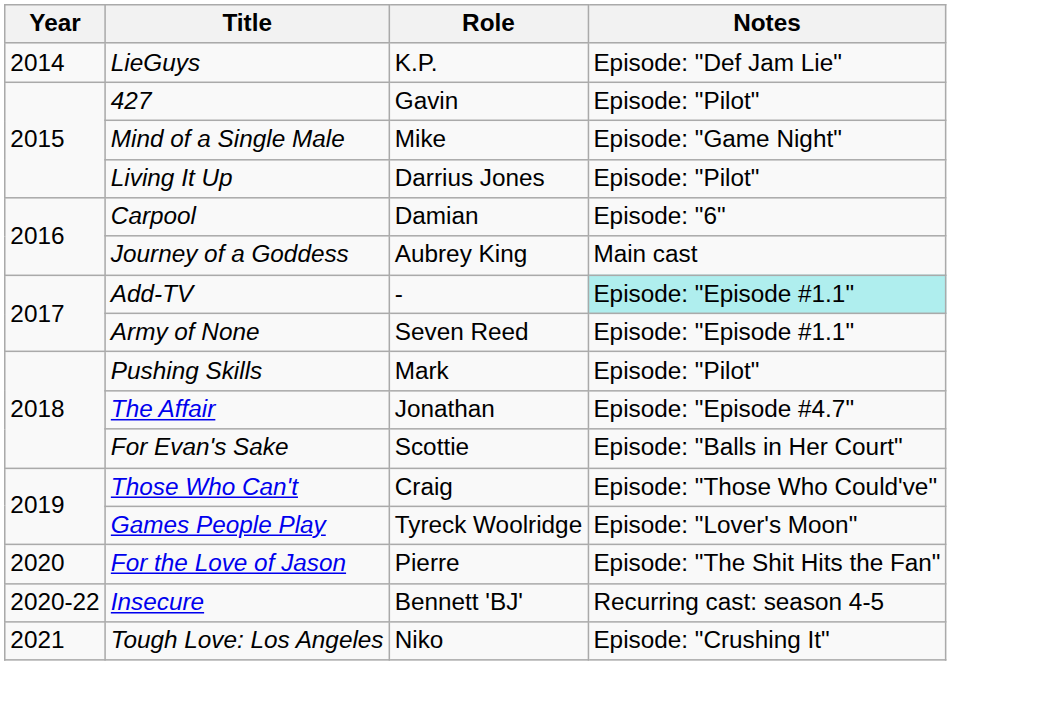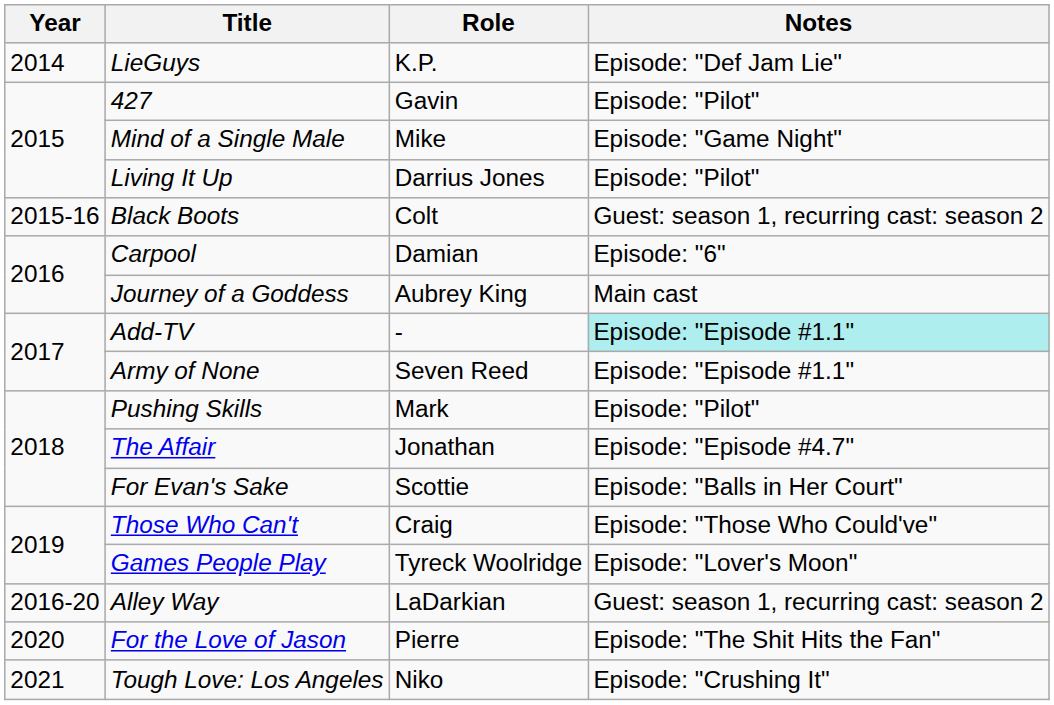 <table class="wikitable sortable">
 <tr>
 <th>Year</th>
 <th>Title</th>
 <th>Role</th>
 <th>Notes</th>
 </tr>
 <tr>
 <td>2014</td>
 <td><em>LieGuys</em></td>
 <td>K.P.</td>
 <td>Episode: "Def Jam Lie"</td>
 </tr>
 <tr>
 <td rowspan="3">2015</td>
 <td><em>427</em></td>
 <td>Gavin</td>
 <td>Episode: "Pilot"</td>
 </tr>
 <tr>
 <td><em>Mind of a Single Male</em></td>
 <td>Mike</td>
 <td>Episode: "Game Night"</td>
 </tr>
 <tr>
 <td><em>Living It Up</em></td>
 <td>Darrius Jones</td>
 <td>Episode: "Pilot"</td>
+</tr>
+<tr>
+<td>2015-16</td>
+<td><em>Black Boots</em></td>
+<td>Colt</td>
+<td>Guest: season 1, recurring cast: season 2</td>
 </tr>
 <tr>
 <td rowspan="2">2016</td>
 <td><em>Carpool</em></td>
 <td>Damian</td>
 <td>Episode: "6"</td>
 </tr>
 <tr>
 <td><em>Journey of a Goddess</em></td>
 <td>Aubrey King</td>
 <td>Main cast</td>
 </tr>
 <tr>
 <td rowspan="2">2017</td>
 <td><em>Add-TV</em></td>
 <td>-</td>
 <td style="background: paleturquoise;">Episode: "Episode #1.1"</td>
 </tr>
 <tr>
 <td><em>Army of None</em></td>
 <td>Seven Reed</td>
 <td>Episode: "Episode #1.1"</td>
 </tr>
 <tr>
 <td rowspan="3">2018</td>
 <td><em>Pushing Skills</em></td>
 <td>Mark</td>
 <td>Episode: "Pilot"</td>
 </tr>
 <tr>
 <td><em><a href='#'>The Affair</a></em></td>
 <td>Jonathan</td>
 <td>Episode: "Episode #4.7"</td>
 </tr>
 <tr>
 <td><em>For Evan's Sake</em></td>
 <td>Scottie</td>
 <td>Episode: "Balls in Her Court"</td>
 </tr>
 <tr>
 <td rowspan="2">2019</td>
 <td><em><a href='#'>Those Who Can't</a></em></td>
 <td>Craig</td>
 <td>Episode: "Those Who Could've"</td>
 </tr>
 <tr>
 <td><em><a href='#'>Games People Play</a></em></td>
 <td>Tyreck Woolridge</td>
 <td>Episode: "Lover's Moon"</td>
 </tr>
 <tr>
+<td>2016-20</td>
+<td><em>Alley Way</em></td>
+<td>LaDarkian</td>
+<td>Guest: season 1, recurring cast: season 2</td>
+</tr>
+<tr>
 <td>2020</td>
 <td><em><a href='#'>For the Love of Jason</a></em></td>
 <td>Pierre</td>
 <td>Episode: "The Shit Hits the Fan"</td>
-</tr>
-<tr>
-<td>2020-22</td>
-<td><em><a href='#'>Insecure</a></em></td>
-<td>Bennett 'BJ'</td>
-<td>Recurring cast: season 4-5</td>
 </tr>
 <tr>
 <td>2021</td>
 <td><em>Tough Love: Los Angeles</em></td>
 <td>Niko</td>
 <td>Episode: "Crushing It"</td>
 </tr>
 </table>
